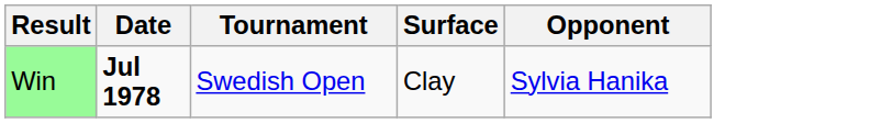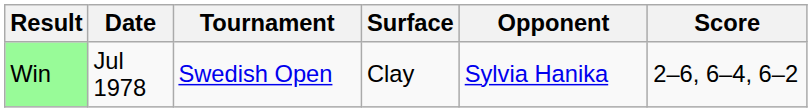 <table class="sortable wikitable">
 <tr>
 <th style="width:40px">Result</th>
 <th style="width:50px">Date</th>
 <th style="width:120px">Tournament</th>
 <th style="width:50px">Surface</th>
 <th style="width:120px">Opponent</th>
+<th style="width:100px" class="unsortable">Score</th>
 </tr>
 <tr>
 <td style="background:#98fb98;">Win</td>
-<td><strong>Jul 1978</strong></td>
+<td>Jul 1978</td>
 <td><a href='#'>Swedish Open</a></td>
 <td>Clay</td>
 <td> <a href='#'>Sylvia Hanika</a></td>
+<td>2–6, 6–4, 6–2</td>
 </tr>
 </table>
